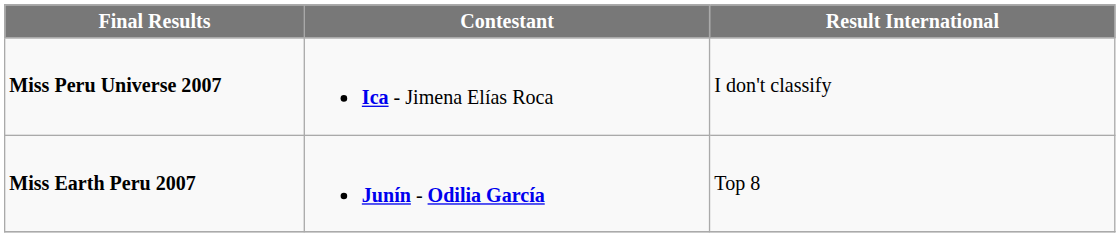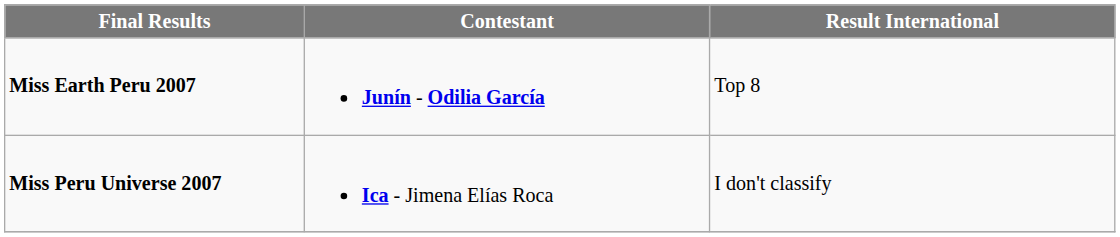 <table class="wikitable sortable" style="font-size: 95%;">
 <tr>
 <th width="220" style="background-color:#787878;color:#FFFFFF;">Final Results</th>
 <th width="300" style="background-color:#787878;color:#FFFFFF;">Contestant</th>
 <th width="300" style="background-color:#787878;color:#FFFFFF;">Result International</th>
 </tr>
 <tr>
+<td><strong>Miss Earth Peru 2007</strong></td>
+<td><br><ul><li> <strong><a href='#'>Junín</a></strong> - <strong> <a href='#'>Odilia García</a></strong></li></ul></td>
+<td>Top 8</td>
+</tr>
+<tr>
 <td><strong>Miss Peru Universe 2007</strong></td>
 <td><br><ul><li> <strong><a href='#'>Ica</a></strong> - Jimena Elías Roca</li></ul></td>
 <td>I don't classify</td>
 </tr>
 <tr>
-<td><strong>Miss Earth Peru 2007</strong></td>
-<td><br><ul><li> <strong><a href='#'>Junín</a></strong> - <strong> <a href='#'>Odilia García</a></strong></li></ul></td>
-<td>Top 8</td>
-</tr>
-<tr>
 </tr>
 </table>
